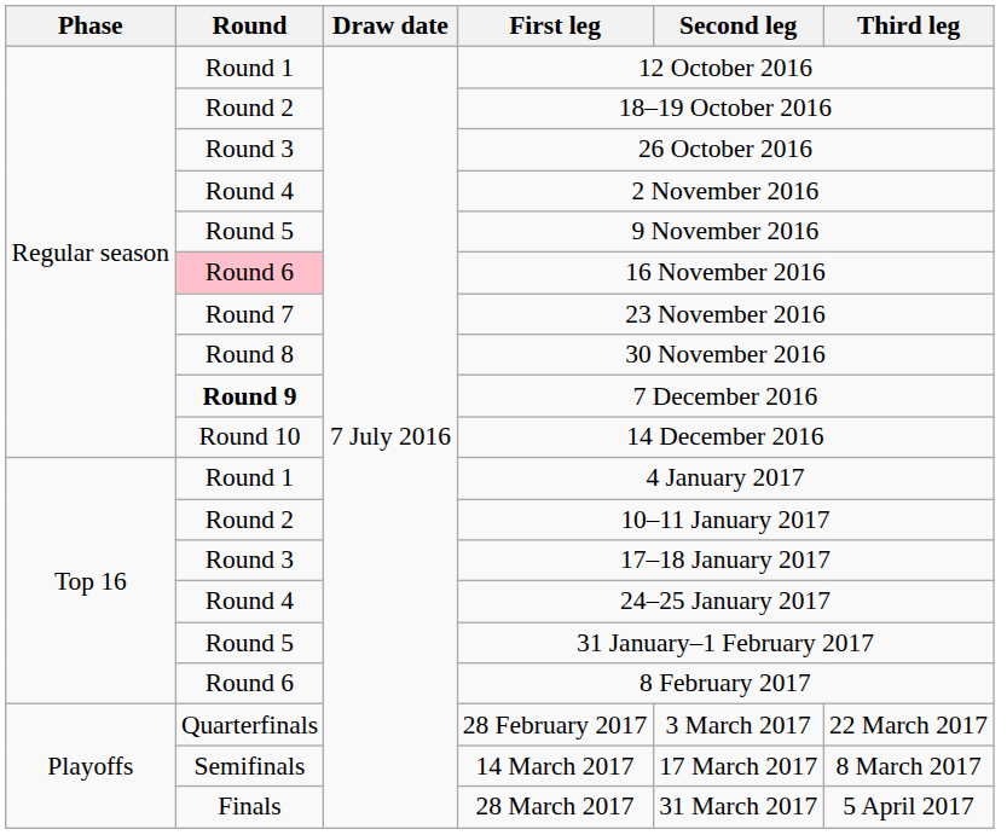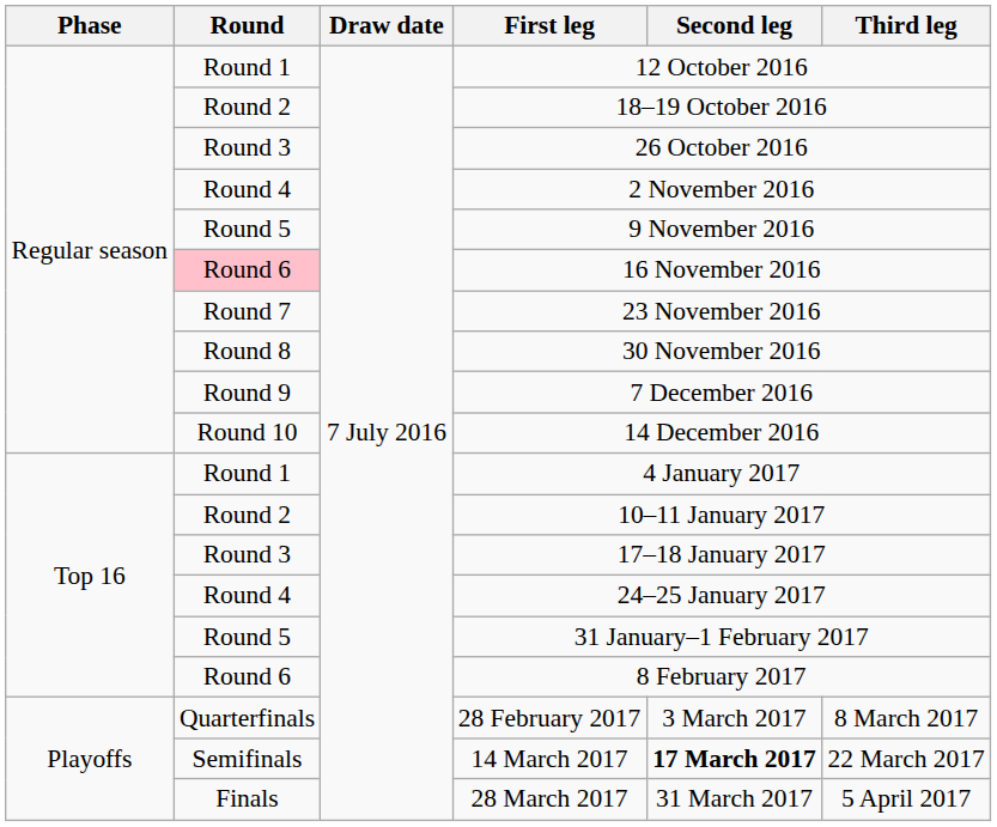 <table class="wikitable" style="text-align:center">
 <tr>
 <th>Phase</th>
 <th>Round</th>
 <th>Draw date</th>
 <th>First leg</th>
 <th>Second leg</th>
 <th>Third leg</th>
 </tr>
 <tr>
 <td rowspan=10>Regular season</td>
 <td>Round 1</td>
 <td rowspan=19>7 July 2016</td>
 <td colspan=3>12 October 2016</td>
 </tr>
 <tr>
 <td>Round 2</td>
 <td colspan=3>18–19 October 2016</td>
 </tr>
 <tr>
 <td>Round 3</td>
 <td colspan=3>26 October 2016</td>
 </tr>
 <tr>
 <td>Round 4</td>
 <td colspan=3>2 November 2016</td>
 </tr>
 <tr>
 <td>Round 5</td>
 <td colspan=3>9 November 2016</td>
 </tr>
 <tr>
 <td style="background: pink;">Round 6</td>
 <td colspan=3>16 November 2016</td>
 </tr>
 <tr>
 <td>Round 7</td>
 <td colspan=3>23 November 2016</td>
 </tr>
 <tr>
 <td>Round 8</td>
 <td colspan=3>30 November 2016</td>
 </tr>
 <tr>
-<td><strong>Round 9</strong></td>
+<td>Round 9</td>
 <td colspan=3>7 December 2016</td>
 </tr>
 <tr>
 <td>Round 10</td>
 <td colspan=3>14 December 2016</td>
 </tr>
 <tr>
 <td rowspan=6>Top 16</td>
 <td>Round 1</td>
 <td colspan=3>4 January 2017</td>
 </tr>
 <tr>
 <td>Round 2</td>
 <td colspan=3>10–11 January 2017</td>
 </tr>
 <tr>
 <td>Round 3</td>
 <td colspan=3>17–18 January 2017</td>
 </tr>
 <tr>
 <td>Round 4</td>
 <td colspan=3>24–25 January 2017</td>
 </tr>
 <tr>
 <td>Round 5</td>
 <td colspan=3>31 January–1 February 2017</td>
 </tr>
 <tr>
 <td>Round 6</td>
 <td colspan=3>8 February 2017</td>
 </tr>
 <tr>
 <td rowspan=3>Playoffs</td>
 <td>Quarterfinals</td>
 <td>28 February 2017</td>
 <td>3 March 2017</td>
-<td>22 March 2017</td>
+<td>8 March 2017</td>
 </tr>
 <tr>
 <td>Semifinals</td>
 <td>14 March 2017</td>
-<td>17 March 2017</td>
-<td>8 March 2017</td>
+<td><strong>17 March 2017</strong></td>
+<td>22 March 2017</td>
 </tr>
 <tr>
 <td>Finals</td>
 <td>28 March 2017</td>
 <td>31 March 2017</td>
 <td>5 April 2017</td>
 </tr>
 </table>
